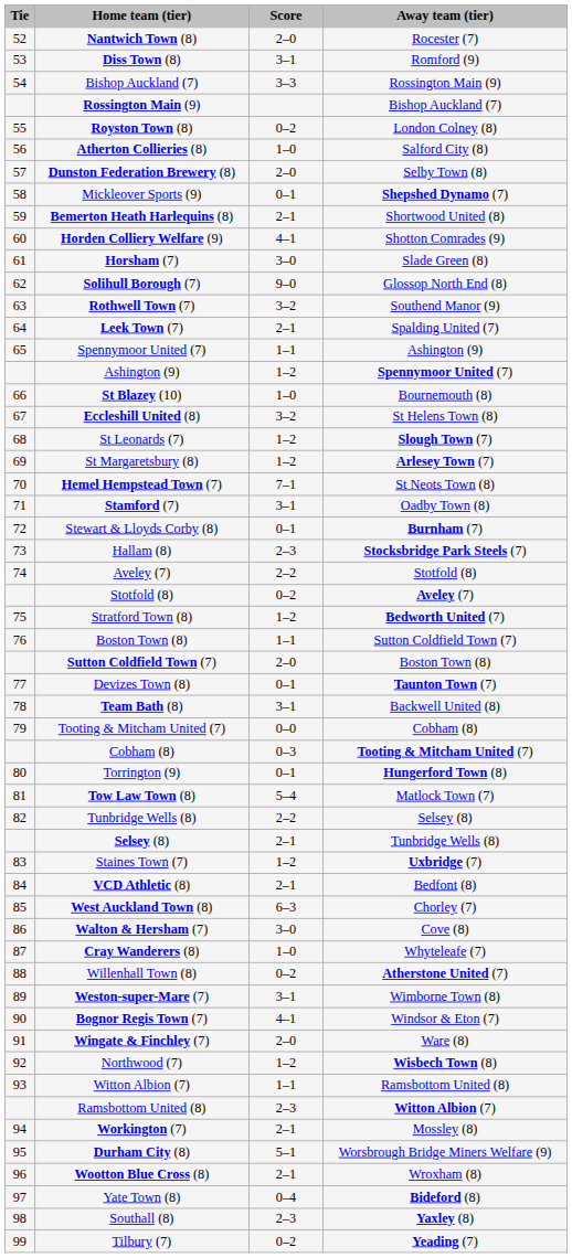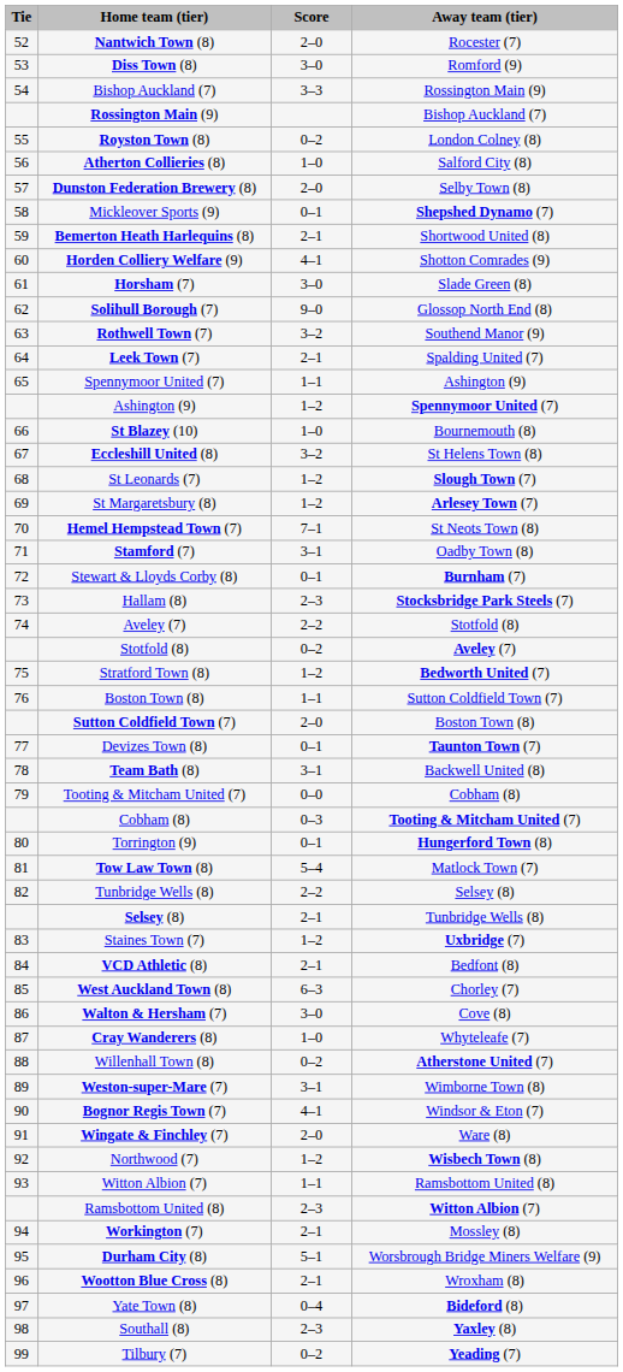 <table class="wikitable" style="width: 600px; background:WhiteSmoke; text-align:center; font-size:90%">
 <tr>
 <td scope="col" style="width:  5.00%; background:silver;"><strong>Tie</strong></td>
 <td scope="col" style="width: 36.25%; background:silver;"><strong>Home team (tier)</strong></td>
 <td scope="col" style="width: 12.50%; background:silver;"><strong>Score</strong></td>
 <td scope="col" style="width: 41.25%; background:silver;"><strong>Away team (tier)</strong></td>
 </tr>
 <tr>
 <td>52</td>
 <td><strong><a href='#'>Nantwich Town</a></strong> (8)</td>
 <td>2–0</td>
 <td><a href='#'>Rocester</a> (7)</td>
 </tr>
 <tr>
 <td>53</td>
 <td><strong><a href='#'>Diss Town</a></strong> (8)</td>
-<td>3–1</td>
+<td>3–0</td>
 <td><a href='#'>Romford</a> (9)</td>
 </tr>
 <tr>
 <td>54</td>
 <td><a href='#'>Bishop Auckland</a> (7)</td>
 <td>3–3</td>
 <td><a href='#'>Rossington Main</a> (9)</td>
 </tr>
 <tr>
 <td><em></em></td>
 <td><strong><a href='#'>Rossington Main</a></strong> (9)</td>
 <td></td>
 <td><a href='#'>Bishop Auckland</a> (7)</td>
 </tr>
 <tr>
 <td>55</td>
 <td><strong><a href='#'>Royston Town</a></strong> (8)</td>
 <td>0–2</td>
 <td><a href='#'>London Colney</a> (8)</td>
 </tr>
 <tr>
 <td>56</td>
 <td><strong><a href='#'>Atherton Collieries</a></strong> (8)</td>
 <td>1–0</td>
 <td><a href='#'>Salford City</a> (8)</td>
 </tr>
 <tr>
 <td>57</td>
 <td><strong><a href='#'>Dunston Federation Brewery</a></strong> (8)</td>
 <td>2–0</td>
 <td><a href='#'>Selby Town</a> (8)</td>
 </tr>
 <tr>
 <td>58</td>
 <td><a href='#'>Mickleover Sports</a> (9)</td>
 <td>0–1</td>
 <td><strong><a href='#'>Shepshed Dynamo</a></strong> (7)</td>
 </tr>
 <tr>
 <td>59</td>
 <td><strong><a href='#'>Bemerton Heath Harlequins</a></strong> (8)</td>
 <td>2–1</td>
 <td><a href='#'>Shortwood United</a> (8)</td>
 </tr>
 <tr>
 <td>60</td>
 <td><strong><a href='#'>Horden Colliery Welfare</a></strong> (9)</td>
 <td>4–1</td>
 <td><a href='#'>Shotton Comrades</a> (9)</td>
 </tr>
 <tr>
 <td>61</td>
 <td><strong><a href='#'>Horsham</a></strong> (7)</td>
 <td>3–0</td>
 <td><a href='#'>Slade Green</a> (8)</td>
 </tr>
 <tr>
 <td>62</td>
 <td><strong><a href='#'>Solihull Borough</a></strong> (7)</td>
 <td>9–0</td>
 <td><a href='#'>Glossop North End</a> (8)</td>
 </tr>
 <tr>
 <td>63</td>
 <td><strong><a href='#'>Rothwell Town</a></strong> (7)</td>
 <td>3–2</td>
 <td><a href='#'>Southend Manor</a> (9)</td>
 </tr>
 <tr>
 <td>64</td>
 <td><strong><a href='#'>Leek Town</a></strong> (7)</td>
 <td>2–1</td>
 <td><a href='#'>Spalding United</a> (7)</td>
 </tr>
 <tr>
 <td>65</td>
 <td><a href='#'>Spennymoor United</a> (7)</td>
 <td>1–1</td>
 <td><a href='#'>Ashington</a> (9)</td>
 </tr>
 <tr>
 <td><em></em></td>
 <td><a href='#'>Ashington</a> (9)</td>
 <td>1–2</td>
 <td><strong><a href='#'>Spennymoor United</a></strong> (7)</td>
 </tr>
 <tr>
 <td>66</td>
 <td><strong><a href='#'>St Blazey</a></strong> (10)</td>
 <td>1–0</td>
 <td><a href='#'>Bournemouth</a> (8)</td>
 </tr>
 <tr>
 <td>67</td>
 <td><strong><a href='#'>Eccleshill United</a></strong> (8)</td>
 <td>3–2</td>
 <td><a href='#'>St Helens Town</a> (8)</td>
 </tr>
 <tr>
 <td>68</td>
 <td><a href='#'>St Leonards</a> (7)</td>
 <td>1–2</td>
 <td><strong><a href='#'>Slough Town</a></strong> (7)</td>
 </tr>
 <tr>
 <td>69</td>
 <td><a href='#'>St Margaretsbury</a> (8)</td>
 <td>1–2</td>
 <td><strong><a href='#'>Arlesey Town</a></strong> (7)</td>
 </tr>
 <tr>
 <td>70</td>
 <td><strong><a href='#'>Hemel Hempstead Town</a></strong> (7)</td>
 <td>7–1</td>
 <td><a href='#'>St Neots Town</a> (8)</td>
 </tr>
 <tr>
 <td>71</td>
 <td><strong><a href='#'>Stamford</a></strong> (7)</td>
 <td>3–1</td>
 <td><a href='#'>Oadby Town</a> (8)</td>
 </tr>
 <tr>
 <td>72</td>
 <td><a href='#'>Stewart & Lloyds Corby</a> (8)</td>
 <td>0–1</td>
 <td><strong><a href='#'>Burnham</a></strong> (7)</td>
 </tr>
 <tr>
 <td>73</td>
 <td><a href='#'>Hallam</a> (8)</td>
 <td>2–3</td>
 <td><strong><a href='#'>Stocksbridge Park Steels</a></strong> (7)</td>
 </tr>
 <tr>
 <td>74</td>
 <td><a href='#'>Aveley</a> (7)</td>
 <td>2–2</td>
 <td><a href='#'>Stotfold</a> (8)</td>
 </tr>
 <tr>
 <td><em></em></td>
 <td><a href='#'>Stotfold</a> (8)</td>
 <td>0–2</td>
 <td><strong><a href='#'>Aveley</a></strong> (7)</td>
 </tr>
 <tr>
 <td>75</td>
 <td><a href='#'>Stratford Town</a> (8)</td>
 <td>1–2</td>
 <td><strong><a href='#'>Bedworth United</a></strong> (7)</td>
 </tr>
 <tr>
 <td>76</td>
 <td><a href='#'>Boston Town</a> (8)</td>
 <td>1–1</td>
 <td><a href='#'>Sutton Coldfield Town</a> (7)</td>
 </tr>
 <tr>
 <td><em></em></td>
 <td><strong><a href='#'>Sutton Coldfield Town</a></strong> (7)</td>
 <td>2–0</td>
 <td><a href='#'>Boston Town</a> (8)</td>
 </tr>
 <tr>
 <td>77</td>
 <td><a href='#'>Devizes Town</a> (8)</td>
 <td>0–1</td>
 <td><strong><a href='#'>Taunton Town</a></strong> (7)</td>
 </tr>
 <tr>
 <td>78</td>
 <td><strong><a href='#'>Team Bath</a></strong> (8)</td>
 <td>3–1</td>
 <td><a href='#'>Backwell United</a> (8)</td>
 </tr>
 <tr>
 <td>79</td>
 <td><a href='#'>Tooting & Mitcham United</a> (7)</td>
 <td>0–0</td>
 <td><a href='#'>Cobham</a> (8)</td>
 </tr>
 <tr>
 <td><em></em></td>
 <td><a href='#'>Cobham</a> (8)</td>
 <td>0–3</td>
 <td><strong><a href='#'>Tooting & Mitcham United</a></strong> (7)</td>
 </tr>
 <tr>
 <td>80</td>
 <td><a href='#'>Torrington</a> (9)</td>
 <td>0–1</td>
 <td><strong><a href='#'>Hungerford Town</a></strong> (8)</td>
 </tr>
 <tr>
 <td>81</td>
 <td><strong><a href='#'>Tow Law Town</a></strong> (8)</td>
 <td>5–4</td>
 <td><a href='#'>Matlock Town</a> (7)</td>
 </tr>
 <tr>
 <td>82</td>
 <td><a href='#'>Tunbridge Wells</a> (8)</td>
 <td>2–2</td>
 <td><a href='#'>Selsey</a> (8)</td>
 </tr>
 <tr>
 <td><em></em></td>
 <td><strong><a href='#'>Selsey</a></strong> (8)</td>
 <td>2–1</td>
 <td><a href='#'>Tunbridge Wells</a> (8)</td>
 </tr>
 <tr>
 <td>83</td>
 <td><a href='#'>Staines Town</a> (7)</td>
 <td>1–2</td>
 <td><strong><a href='#'>Uxbridge</a></strong> (7)</td>
 </tr>
 <tr>
 <td>84</td>
 <td><strong><a href='#'>VCD Athletic</a></strong> (8)</td>
 <td>2–1</td>
 <td><a href='#'>Bedfont</a> (8)</td>
 </tr>
 <tr>
 <td>85</td>
 <td><strong><a href='#'>West Auckland Town</a></strong> (8)</td>
 <td>6–3</td>
 <td><a href='#'>Chorley</a> (7)</td>
 </tr>
 <tr>
 <td>86</td>
 <td><strong><a href='#'>Walton & Hersham</a></strong> (7)</td>
 <td>3–0</td>
 <td><a href='#'>Cove</a> (8)</td>
 </tr>
 <tr>
 <td>87</td>
 <td><strong><a href='#'>Cray Wanderers</a></strong> (8)</td>
 <td>1–0</td>
 <td><a href='#'>Whyteleafe</a> (7)</td>
 </tr>
 <tr>
 <td>88</td>
 <td><a href='#'>Willenhall Town</a> (8)</td>
 <td>0–2</td>
 <td><strong><a href='#'>Atherstone United</a></strong> (7)</td>
 </tr>
 <tr>
 <td>89</td>
 <td><strong><a href='#'>Weston-super-Mare</a></strong> (7)</td>
 <td>3–1</td>
 <td><a href='#'>Wimborne Town</a> (8)</td>
 </tr>
 <tr>
 <td>90</td>
 <td><strong><a href='#'>Bognor Regis Town</a></strong> (7)</td>
 <td>4–1</td>
 <td><a href='#'>Windsor & Eton</a> (7)</td>
 </tr>
 <tr>
 <td>91</td>
 <td><strong><a href='#'>Wingate & Finchley</a></strong> (7)</td>
 <td>2–0</td>
 <td><a href='#'>Ware</a> (8)</td>
 </tr>
 <tr>
 <td>92</td>
 <td><a href='#'>Northwood</a> (7)</td>
 <td>1–2</td>
 <td><strong><a href='#'>Wisbech Town</a></strong> (8)</td>
 </tr>
 <tr>
 <td>93</td>
 <td><a href='#'>Witton Albion</a> (7)</td>
 <td>1–1</td>
 <td><a href='#'>Ramsbottom United</a> (8)</td>
 </tr>
 <tr>
 <td><em></em></td>
 <td><a href='#'>Ramsbottom United</a> (8)</td>
 <td>2–3</td>
 <td><strong><a href='#'>Witton Albion</a></strong> (7)</td>
 </tr>
 <tr>
 <td>94</td>
 <td><strong><a href='#'>Workington</a></strong> (7)</td>
 <td>2–1</td>
 <td><a href='#'>Mossley</a> (8)</td>
 </tr>
 <tr>
 <td>95</td>
 <td><strong><a href='#'>Durham City</a></strong> (8)</td>
 <td>5–1</td>
 <td><a href='#'>Worsbrough Bridge Miners Welfare</a> (9)</td>
 </tr>
 <tr>
 <td>96</td>
 <td><strong><a href='#'>Wootton Blue Cross</a></strong> (8)</td>
 <td>2–1</td>
 <td><a href='#'>Wroxham</a> (8)</td>
 </tr>
 <tr>
 <td>97</td>
 <td><a href='#'>Yate Town</a> (8)</td>
 <td>0–4</td>
 <td><strong><a href='#'>Bideford</a></strong> (8)</td>
 </tr>
 <tr>
 <td>98</td>
 <td><a href='#'>Southall</a> (8)</td>
 <td>2–3</td>
 <td><strong><a href='#'>Yaxley</a></strong> (8)</td>
 </tr>
 <tr>
 <td>99</td>
 <td><a href='#'>Tilbury</a> (7)</td>
 <td>0–2</td>
 <td><strong><a href='#'>Yeading</a></strong> (7)</td>
 </tr>
 </table>
